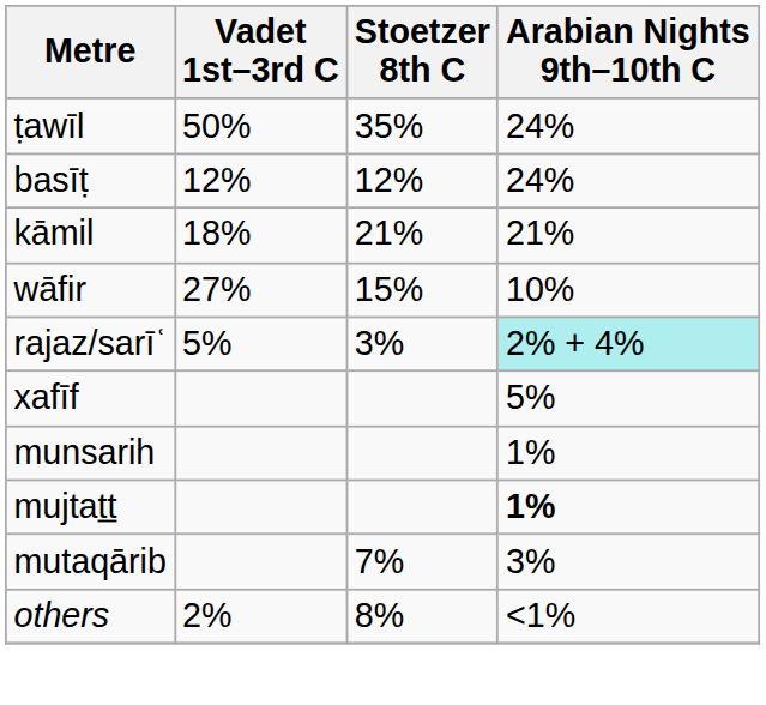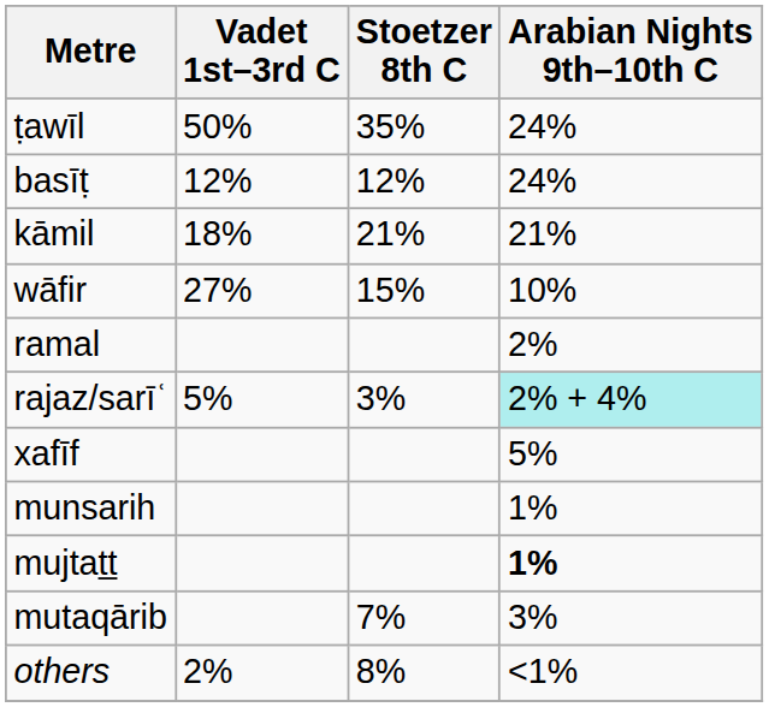 <table class='wikitable'>
 <tr>
 <th>Metre</th>
 <th>Vadet<br>1st–3rd C</th>
 <th>Stoetzer<br>8th C</th>
 <th>Arabian Nights<br>9th–10th C</th>
 </tr>
 <tr>
 <td>ṭawīl</td>
 <td>50%</td>
 <td>35%</td>
 <td>24%</td>
 </tr>
 <tr>
 <td>basīṭ</td>
 <td>12%</td>
 <td>12%</td>
 <td>24%</td>
 </tr>
 <tr>
 <td>kāmil</td>
 <td>18%</td>
 <td>21%</td>
 <td>21%</td>
 </tr>
 <tr>
 <td>wāfir</td>
 <td>27%</td>
 <td>15%</td>
 <td>10%</td>
+</tr>
+<tr>
+<td>ramal</td>
+<td></td>
+<td></td>
+<td>2%</td>
 </tr>
 <tr>
 <td>rajaz/sarīʿ</td>
 <td>5%</td>
 <td>3%</td>
 <td style="background: paleturquoise;">2% + 4%</td>
 </tr>
 <tr>
 <td>xafīf</td>
 <td></td>
 <td></td>
 <td>5%</td>
 </tr>
 <tr>
 <td>munsarih</td>
 <td></td>
 <td></td>
 <td>1%</td>
 </tr>
 <tr>
 <td>mujta<u>tt</u></td>
 <td></td>
 <td></td>
 <td><strong>1%</strong></td>
 </tr>
 <tr>
 <td>mutaqārib</td>
 <td></td>
 <td>7%</td>
 <td>3%</td>
 </tr>
 <tr>
 <td><em>others</em></td>
 <td>2%</td>
 <td>8%</td>
 <td><1%</td>
 </tr>
 <tr>
 </tr>
 </table>
